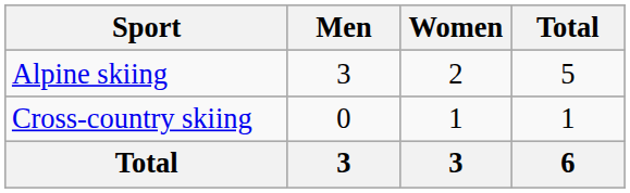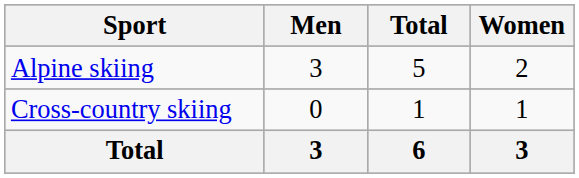 <table class="wikitable sortable" style=text-align:center>
 <tr>
 <th width=150>Sport</th>
 <th width=55>Men</th>
+<th width=55>Total</th>
 <th width=55>Women</th>
-<th width=55>Total</th>
 </tr>
 <tr>
 <td align=left><a href='#'>Alpine skiing</a></td>
 <td>3</td>
+<td>5</td>
 <td>2</td>
-<td>5</td>
 </tr>
 <tr>
 <td align=left><a href='#'>Cross-country skiing</a></td>
 <td>0</td>
 <td>1</td>
 <td>1</td>
 </tr>
 <tr>
 <th>Total</th>
 <th>3</th>
+<th>6</th>
 <th>3</th>
-<th>6</th>
 </tr>
 </table>
